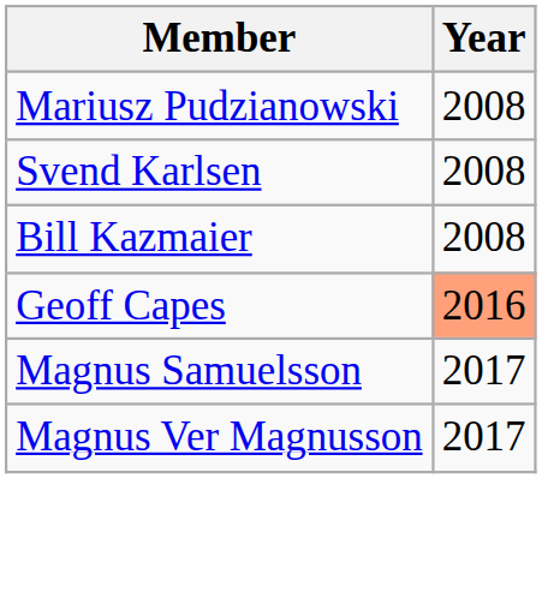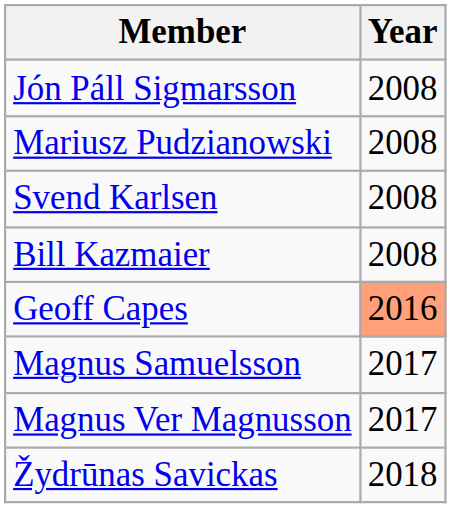 <table class="wikitable">
 <tr>
 <th>Member</th>
 <th>Year</th>
+</tr>
+<tr>
+<td><a href='#'>Jón Páll Sigmarsson</a></td>
+<td>2008</td>
 </tr>
 <tr>
 <td><a href='#'>Mariusz Pudzianowski</a></td>
 <td>2008</td>
 </tr>
 <tr>
 <td><a href='#'>Svend Karlsen</a></td>
 <td>2008</td>
 </tr>
 <tr>
 <td><a href='#'>Bill Kazmaier</a></td>
 <td>2008</td>
 </tr>
 <tr>
 <td><a href='#'>Geoff Capes</a></td>
 <td style="background: lightsalmon;">2016</td>
 </tr>
 <tr>
 <td><a href='#'>Magnus Samuelsson</a></td>
 <td>2017</td>
 </tr>
 <tr>
 <td><a href='#'>Magnus Ver Magnusson</a></td>
 <td>2017</td>
 </tr>
+<tr>
+<td><a href='#'>Žydrūnas Savickas</a></td>
+<td>2018</td>
+</tr>
 </table>
